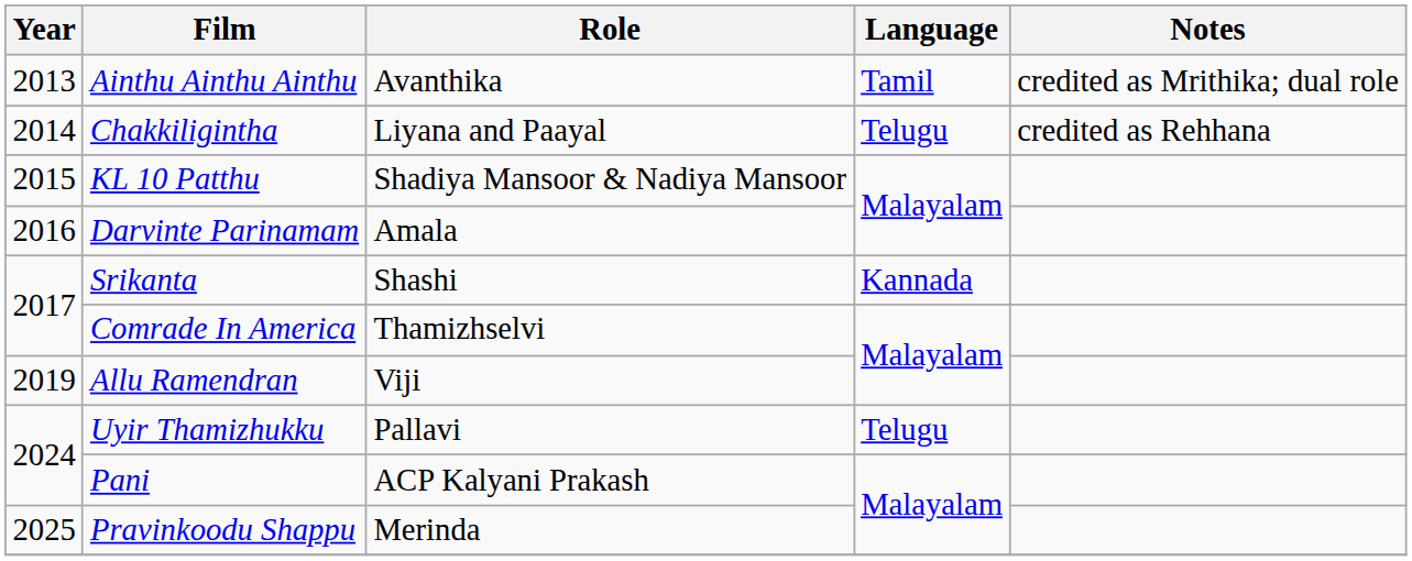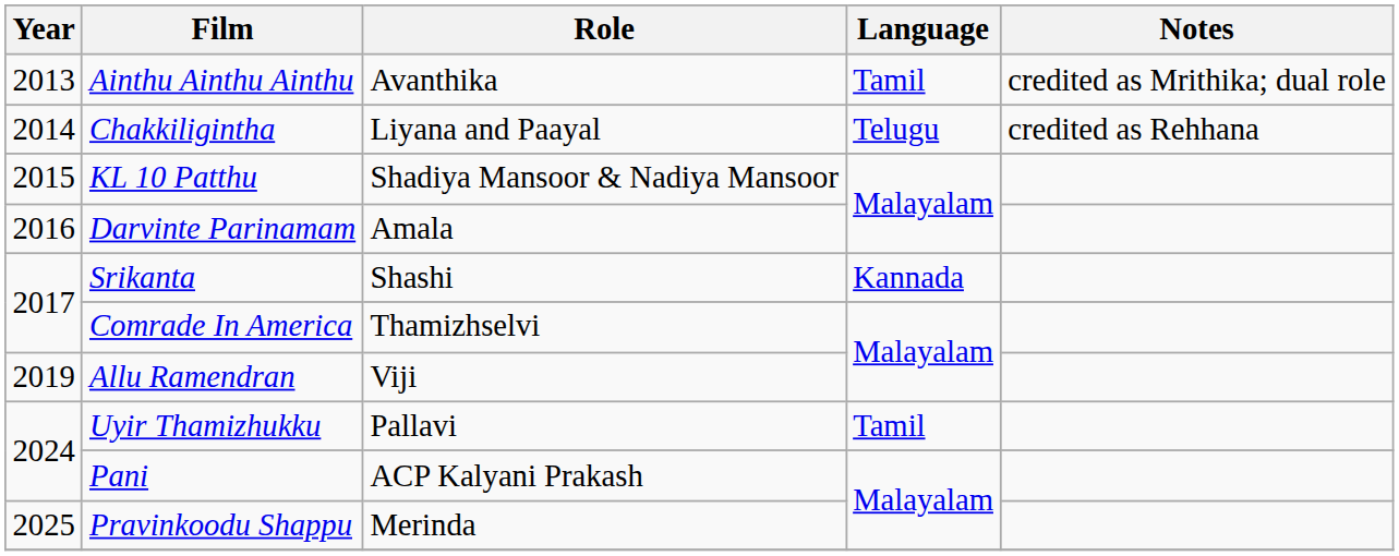 <table class="wikitable">
 <tr>
 <th>Year</th>
 <th>Film</th>
 <th>Role</th>
 <th>Language</th>
 <th>Notes</th>
 </tr>
 <tr>
 <td>2013</td>
 <td><em><a href='#'>Ainthu Ainthu Ainthu</a></em></td>
 <td>Avanthika</td>
 <td><a href='#'>Tamil</a></td>
 <td>credited as Mrithika; dual role</td>
 </tr>
 <tr>
 <td>2014</td>
 <td><em><a href='#'>Chakkiligintha</a></em></td>
 <td>Liyana and Paayal</td>
 <td><a href='#'>Telugu</a></td>
 <td>credited as Rehhana</td>
 </tr>
 <tr>
 <td>2015</td>
 <td><em><a href='#'>KL 10 Patthu</a></em></td>
 <td>Shadiya Mansoor & Nadiya Mansoor</td>
 <td rowspan=2><a href='#'>Malayalam</a></td>
 <td></td>
 </tr>
 <tr>
 <td>2016</td>
 <td><em><a href='#'>Darvinte Parinamam</a></em></td>
 <td>Amala</td>
 <td></td>
 </tr>
 <tr>
 <td rowspan=2>2017</td>
 <td><em><a href='#'>Srikanta</a></em></td>
 <td>Shashi</td>
 <td><a href='#'>Kannada</a></td>
 <td></td>
 </tr>
 <tr>
 <td><em><a href='#'>Comrade In America</a></em></td>
 <td>Thamizhselvi</td>
 <td rowspan=2><a href='#'>Malayalam</a></td>
 <td></td>
 </tr>
 <tr>
 <td>2019</td>
 <td><em><a href='#'>Allu Ramendran</a></em></td>
 <td>Viji</td>
 <td></td>
 </tr>
 <tr>
 <td rowspan=2>2024</td>
 <td><em><a href='#'>Uyir Thamizhukku</a></em></td>
 <td>Pallavi</td>
-<td><a href='#'>Telugu</a></td>
+<td><a href='#'>Tamil</a></td>
 <td></td>
 </tr>
 <tr>
 <td><em><a href='#'>Pani</a></em></td>
 <td>ACP Kalyani Prakash</td>
 <td rowspan=2><a href='#'>Malayalam</a></td>
 <td></td>
 </tr>
 <tr>
 <td>2025</td>
 <td><em><a href='#'>Pravinkoodu Shappu</a></em></td>
 <td>Merinda</td>
 <td></td>
 </tr>
 <tr>
 </tr>
 </table>
